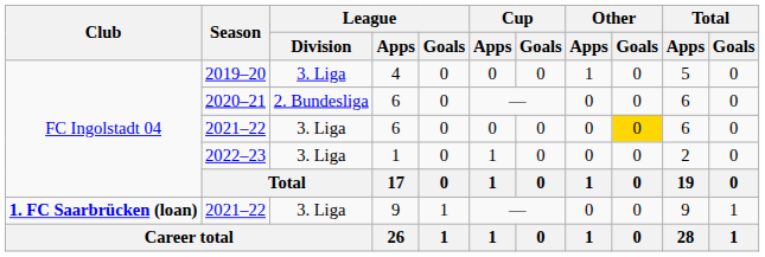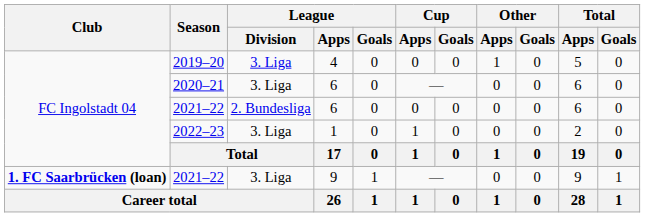 <table class="wikitable" style="text-align:center">
 <tr>
 <th rowspan="2">Club</th>
 <th rowspan="2">Season</th>
 <th colspan="3">League</th>
 <th colspan="2">Cup</th>
 <th colspan="2">Other</th>
 <th colspan="2">Total</th>
 </tr>
 <tr>
 <th>Division</th>
 <th>Apps</th>
 <th>Goals</th>
 <th>Apps</th>
 <th>Goals</th>
 <th>Apps</th>
 <th>Goals</th>
 <th>Apps</th>
 <th>Goals</th>
 </tr>
 <tr>
 <td rowspan="5"><a href='#'>FC Ingolstadt 04</a></td>
 <td><a href='#'>2019–20</a></td>
 <td><a href='#'>3. Liga</a></td>
 <td>4</td>
 <td>0</td>
 <td>0</td>
 <td>0</td>
 <td>1</td>
 <td>0</td>
 <td>5</td>
 <td>0</td>
 </tr>
 <tr>
 <td><a href='#'>2020–21</a></td>
-<td><a href='#'>2. Bundesliga</a></td>
+<td>3. Liga</td>
 <td>6</td>
 <td>0</td>
 <td colspan="2">—</td>
 <td>0</td>
 <td>0</td>
 <td>6</td>
 <td>0</td>
 </tr>
 <tr>
 <td><a href='#'>2021–22</a></td>
-<td>3. Liga</td>
+<td><a href='#'>2. Bundesliga</a></td>
 <td>6</td>
 <td>0</td>
 <td>0</td>
 <td>0</td>
 <td>0</td>
-<td style="background: gold;">0</td>
+<td>0</td>
 <td>6</td>
 <td>0</td>
 </tr>
 <tr>
 <td><a href='#'>2022–23</a></td>
 <td>3. Liga</td>
 <td>1</td>
 <td>0</td>
 <td>1</td>
 <td>0</td>
 <td>0</td>
 <td>0</td>
 <td>2</td>
 <td>0</td>
 </tr>
 <tr>
 <th colspan="2">Total</th>
 <th>17</th>
 <th>0</th>
 <th>1</th>
 <th>0</th>
 <th>1</th>
 <th>0</th>
 <th>19</th>
 <th>0</th>
 </tr>
 <tr>
 <td><strong><a href='#'>1. FC Saarbrücken</a> (loan)</strong></td>
 <td><a href='#'>2021–22</a></td>
 <td>3. Liga</td>
 <td>9</td>
 <td>1</td>
 <td colspan="2">—</td>
 <td>0</td>
 <td>0</td>
 <td>9</td>
 <td>1</td>
 </tr>
 <tr>
 <th colspan="3">Career total</th>
 <th>26</th>
 <th>1</th>
 <th>1</th>
 <th>0</th>
 <th>1</th>
 <th>0</th>
 <th>28</th>
 <th>1</th>
 </tr>
 </table>
